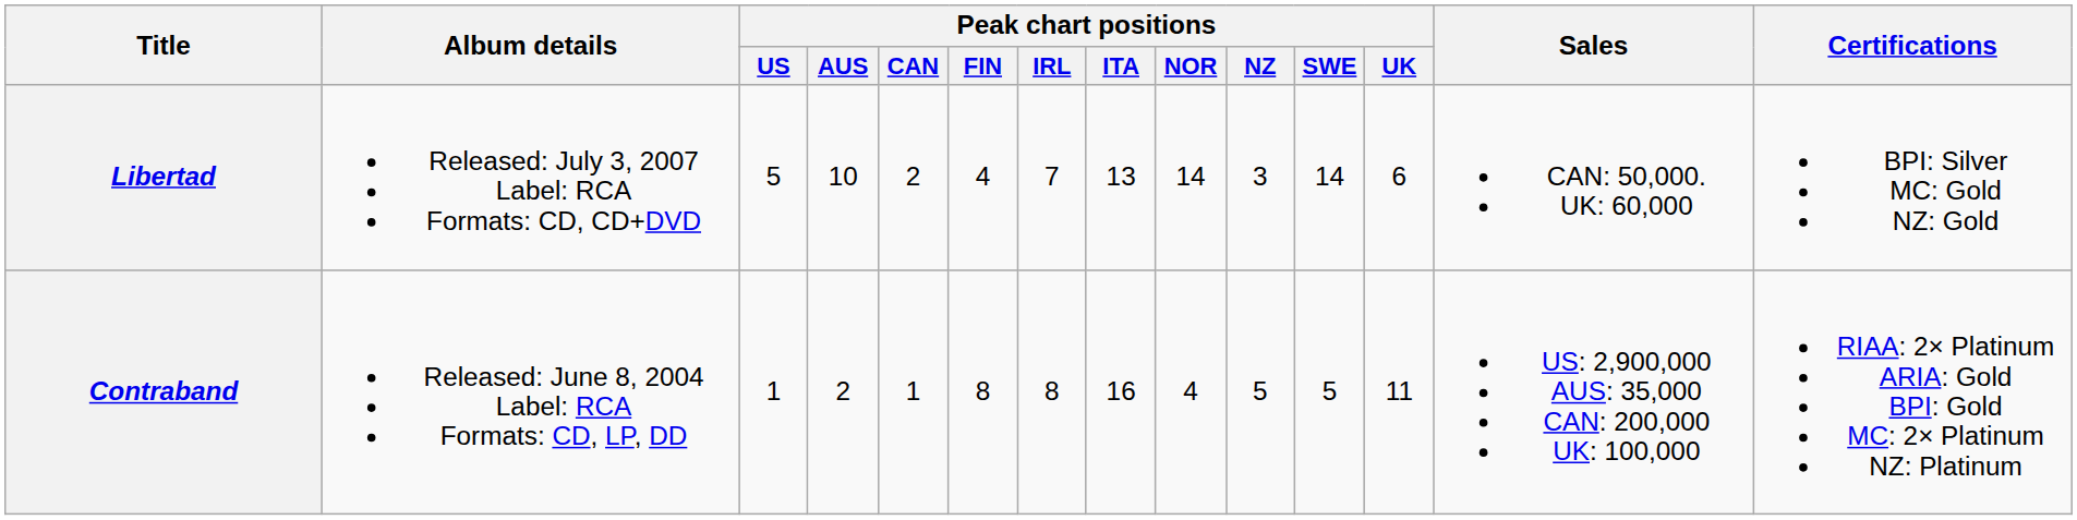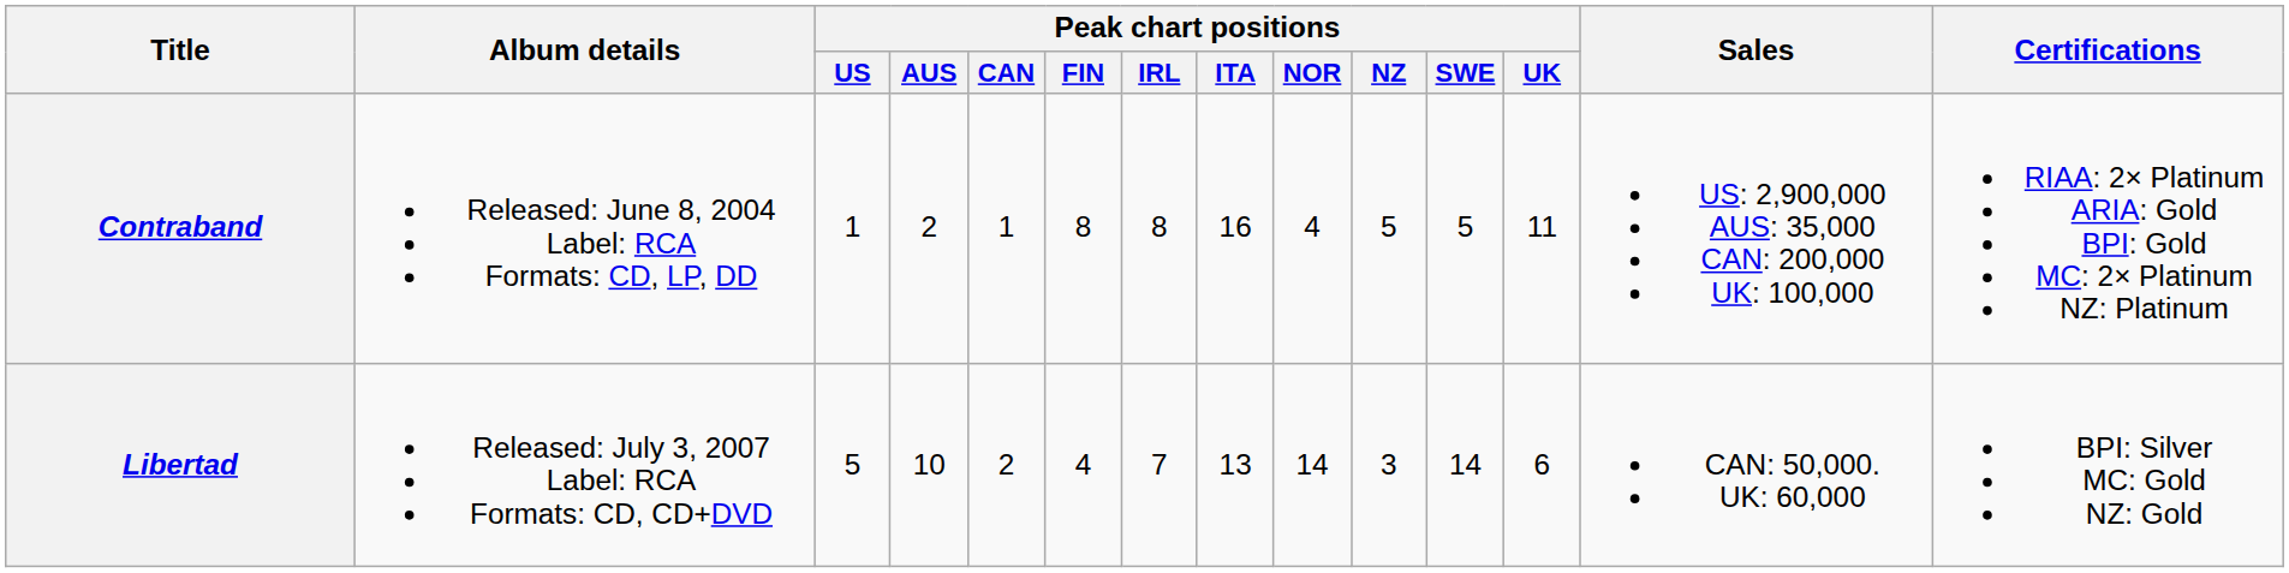 <table class="wikitable plainrowheaders" style="text-align:center;">
 <tr>
 <th scope="col" rowspan="2" style="width:12em;">Title</th>
 <th scope="col" rowspan="2" style="width:16em;">Album details</th>
 <th scope="col" colspan="10">Peak chart positions</th>
 <th scope="col" rowspan="2" style="width:12em;">Sales</th>
 <th scope="col" rowspan="2" style="width:12em;"><a href='#'>Certifications</a></th>
 </tr>
 <tr>
 <th scope="col" style="width:2.5em;font-size:90%;"><a href='#'>US</a><br></th>
 <th scope="col" style="width:2.5em;font-size:90%;"><a href='#'>AUS</a><br></th>
 <th scope="col" style="width:2.5em;font-size:90%;"><a href='#'>CAN</a><br></th>
 <th scope="col" style="width:2.5em;font-size:90%;"><a href='#'>FIN</a><br></th>
 <th scope="col" style="width:2.5em;font-size:90%;"><a href='#'>IRL</a><br></th>
 <th scope="col" style="width:2.5em;font-size:90%;"><a href='#'>ITA</a><br></th>
 <th scope="col" style="width:2.5em;font-size:90%;"><a href='#'>NOR</a><br></th>
 <th scope="col" style="width:2.5em;font-size:90%;"><a href='#'>NZ</a><br></th>
 <th scope="col" style="width:2.5em;font-size:90%;"><a href='#'>SWE</a><br></th>
 <th scope="col" style="width:2.5em;font-size:90%;"><a href='#'>UK</a><br></th>
 </tr>
 <tr>
+<th scope="row"><em><a href='#'>Contraband</a></em></th>
+<td><br><ul><li>Released: June 8, 2004</li><li>Label: <a href='#'>RCA</a></li><li>Formats: <a href='#'>CD</a>, <a href='#'>LP</a>, <a href='#'>DD</a></li></ul></td>
+<td>1</td>
+<td>2</td>
+<td>1</td>
+<td>8</td>
+<td>8</td>
+<td>16</td>
+<td>4</td>
+<td>5</td>
+<td>5</td>
+<td>11</td>
+<td><br><ul><li><a href='#'>US</a>: 2,900,000</li><li><a href='#'>AUS</a>: 35,000</li><li><a href='#'>CAN</a>: 200,000</li><li><a href='#'>UK</a>: 100,000</li></ul></td>
+<td><br><ul><li><a href='#'>RIAA</a>: 2× Platinum</li><li><a href='#'>ARIA</a>: Gold</li><li><a href='#'>BPI</a>: Gold</li><li><a href='#'>MC</a>: 2× Platinum</li><li>NZ: Platinum</li></ul></td>
+</tr>
+<tr>
 <th scope="row"><em><a href='#'>Libertad</a></em></th>
 <td><br><ul><li>Released: July 3, 2007</li><li>Label: RCA</li><li>Formats: CD, CD+<a href='#'>DVD</a></li></ul></td>
 <td>5</td>
 <td>10</td>
 <td>2</td>
 <td>4</td>
 <td>7</td>
 <td>13</td>
 <td>14</td>
 <td>3</td>
 <td>14</td>
 <td>6</td>
 <td><br><ul><li>CAN: 50,000.</li><li>UK: 60,000</li></ul></td>
 <td><br><ul><li>BPI: Silver</li><li>MC: Gold</li><li>NZ: Gold</li></ul></td>
 </tr>
-<tr>
-<th scope="row"><em><a href='#'>Contraband</a></em></th>
-<td><br><ul><li>Released: June 8, 2004</li><li>Label: <a href='#'>RCA</a></li><li>Formats: <a href='#'>CD</a>, <a href='#'>LP</a>, <a href='#'>DD</a></li></ul></td>
-<td>1</td>
-<td>2</td>
-<td>1</td>
-<td>8</td>
-<td>8</td>
-<td>16</td>
-<td>4</td>
-<td>5</td>
-<td>5</td>
-<td>11</td>
-<td><br><ul><li><a href='#'>US</a>: 2,900,000</li><li><a href='#'>AUS</a>: 35,000</li><li><a href='#'>CAN</a>: 200,000</li><li><a href='#'>UK</a>: 100,000</li></ul></td>
-<td><br><ul><li><a href='#'>RIAA</a>: 2× Platinum</li><li><a href='#'>ARIA</a>: Gold</li><li><a href='#'>BPI</a>: Gold</li><li><a href='#'>MC</a>: 2× Platinum</li><li>NZ: Platinum</li></ul></td>
-</tr>
 </table>
